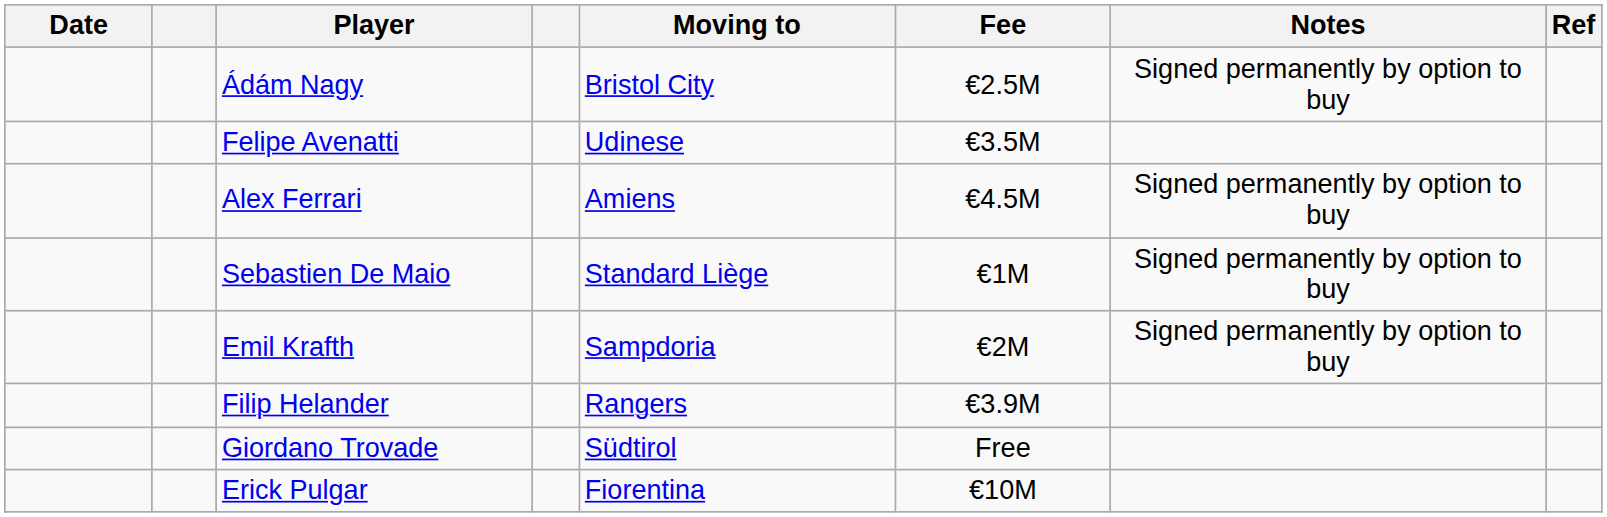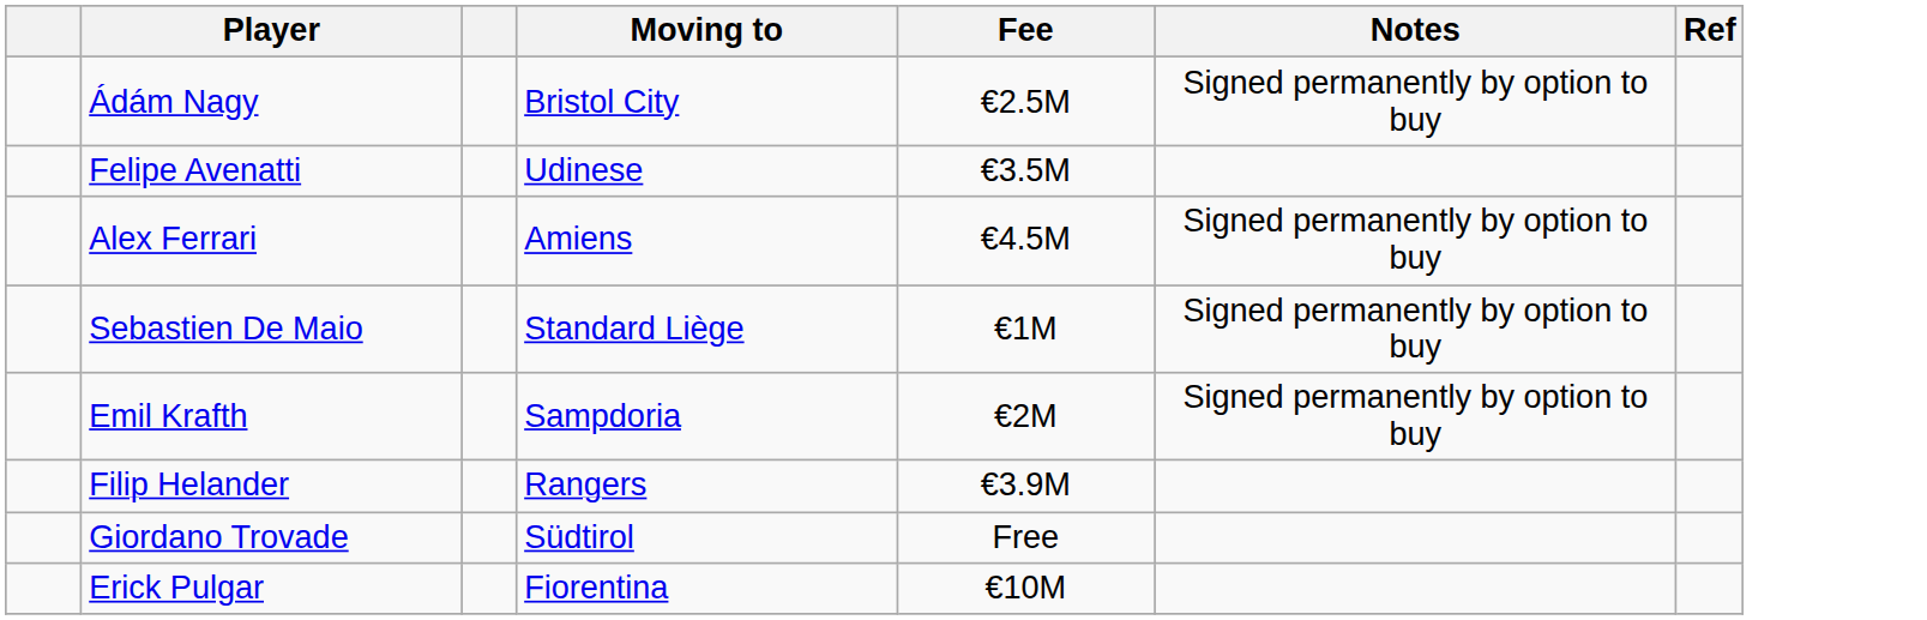 <table class="wikitable sortable">
 <tr>
-<th style="width:80px;">Date</th>
 <th style="width:30px;"></th>
 <th style="width:180px;">Player</th>
 <th style="width:20px;"></th>
 <th style="width:180px;">Moving to</th>
 <th style="width:120px;" class="unsortable">Fee</th>
 <th style="width:250px;" class="unsortable">Notes</th>
 <th style="width:20px;">Ref</th>
 </tr>
 <tr>
-<td></td>
 <td align=center></td>
 <td> <a href='#'>Ádám Nagy</a></td>
 <td align=center></td>
 <td> <a href='#'>Bristol City</a></td>
 <td align=center>€2.5M</td>
 <td align=center>Signed permanently by option to buy</td>
 <td></td>
 </tr>
 <tr>
-<td></td>
 <td align=center></td>
 <td> <a href='#'>Felipe Avenatti</a></td>
 <td align=center></td>
 <td> <a href='#'>Udinese</a></td>
 <td align=center>€3.5M</td>
 <td align=center></td>
 <td></td>
 </tr>
 <tr>
-<td></td>
 <td align=center></td>
 <td> <a href='#'>Alex Ferrari</a></td>
 <td align=center></td>
 <td> <a href='#'>Amiens</a></td>
 <td align=center>€4.5M</td>
 <td align=center>Signed permanently by option to buy</td>
 <td></td>
 </tr>
 <tr>
-<td></td>
 <td align=center></td>
 <td> <a href='#'>Sebastien De Maio</a></td>
 <td align=center></td>
 <td> <a href='#'>Standard Liège</a></td>
 <td align=center>€1M</td>
 <td align=center>Signed permanently by option to buy</td>
 <td></td>
 </tr>
 <tr>
-<td></td>
 <td align=center></td>
 <td> <a href='#'>Emil Krafth</a></td>
 <td align=center></td>
 <td> <a href='#'>Sampdoria</a></td>
 <td align=center>€2M</td>
 <td align=center>Signed permanently by option to buy</td>
 <td></td>
 </tr>
 <tr>
-<td></td>
 <td align=center></td>
 <td> <a href='#'>Filip Helander</a></td>
 <td align=center></td>
 <td> <a href='#'>Rangers</a></td>
 <td align=center>€3.9M</td>
 <td align=center></td>
 <td></td>
 </tr>
 <tr>
-<td></td>
 <td align=center></td>
 <td> <a href='#'>Giordano Trovade</a></td>
 <td align=center></td>
 <td> <a href='#'>Südtirol</a></td>
 <td align=center>Free</td>
 <td align=center></td>
 <td></td>
 </tr>
 <tr>
-<td></td>
 <td align=center></td>
 <td> <a href='#'>Erick Pulgar</a></td>
 <td align=center></td>
 <td> <a href='#'>Fiorentina</a></td>
 <td align=center>€10M</td>
 <td align=center></td>
 <td></td>
 </tr>
 </table>
